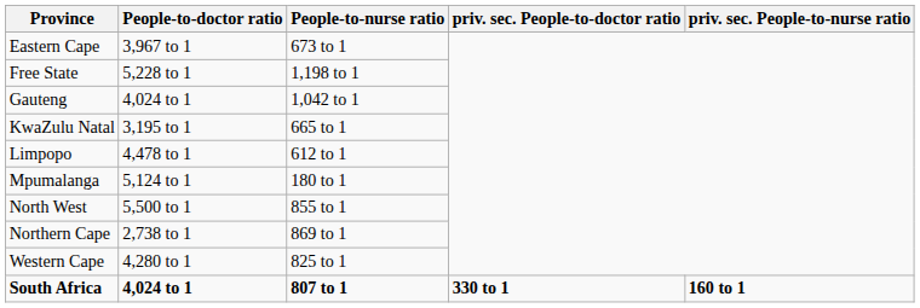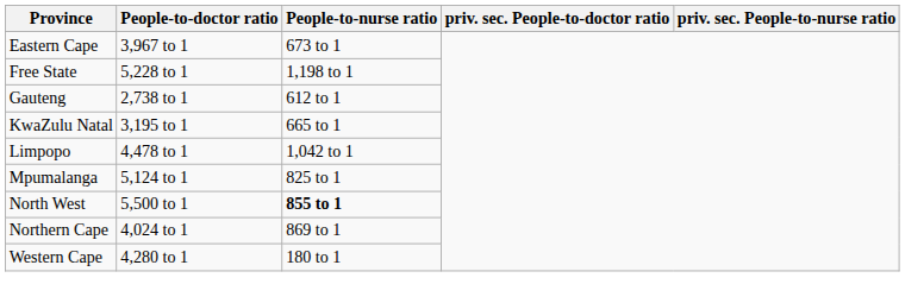 <table class="wikitable sortable">
 <tr>
 <th>Province</th>
 <th>People-to-doctor ratio</th>
 <th>People-to-nurse ratio</th>
 <th>priv. sec. People-to-doctor ratio</th>
 <th>priv. sec. People-to-nurse ratio</th>
 </tr>
 <tr>
 <td>Eastern Cape</td>
 <td>3,967 to 1</td>
 <td>673 to 1</td>
 </tr>
 <tr>
 <td>Free State</td>
 <td>5,228 to 1</td>
 <td>1,198 to 1</td>
 </tr>
 <tr>
 <td>Gauteng</td>
-<td>4,024 to 1</td>
-<td>1,042 to 1</td>
+<td>2,738 to 1</td>
+<td>612 to 1</td>
 </tr>
 <tr>
 <td>KwaZulu Natal</td>
 <td>3,195 to 1</td>
 <td>665 to 1</td>
 </tr>
 <tr>
 <td>Limpopo</td>
 <td>4,478 to 1</td>
-<td>612 to 1</td>
+<td>1,042 to 1</td>
 </tr>
 <tr>
 <td>Mpumalanga</td>
 <td>5,124 to 1</td>
-<td>180 to 1</td>
+<td>825 to 1</td>
 </tr>
 <tr>
 <td>North West</td>
 <td>5,500 to 1</td>
-<td>855 to 1</td>
+<td><strong>855 to 1</strong></td>
 </tr>
 <tr>
 <td>Northern Cape</td>
-<td>2,738 to 1</td>
+<td>4,024 to 1</td>
 <td>869 to 1</td>
 </tr>
 <tr>
 <td>Western Cape</td>
 <td>4,280 to 1</td>
-<td>825 to 1</td>
-</tr>
-<tr>
-<td><strong>South Africa</strong></td>
-<td><strong>4,024 to 1</strong></td>
-<td><strong>807 to 1</strong></td>
-<td><strong>330 to 1</strong></td>
-<td><strong>160 to 1</strong></td>
+<td>180 to 1</td>
 </tr>
 </table>
